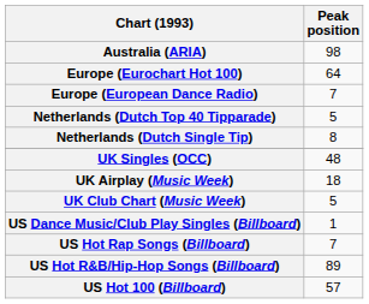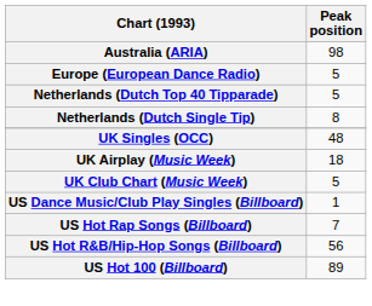 <table class="wikitable sortable plainrowheaders" style="text-align:center">
 <tr>
 <th>Chart (1993)</th>
 <th>Peak<br>position</th>
 </tr>
 <tr>
 <th scope="row">Australia (<a href='#'>ARIA</a>)</th>
 <td>98</td>
 </tr>
 <tr>
-<th scope="row">Europe (<a href='#'>Eurochart Hot 100</a>)</th>
-<td>64</td>
-</tr>
-<tr>
 <th scope="row">Europe (<a href='#'>European Dance Radio</a>)</th>
-<td>7</td>
+<td>5</td>
 </tr>
 <tr>
 <th scope="row">Netherlands (<a href='#'>Dutch Top 40 Tipparade</a>)</th>
 <td>5</td>
 </tr>
 <tr>
 <th scope="row">Netherlands (<a href='#'>Dutch Single Tip</a>)</th>
 <td>8</td>
 </tr>
 <tr>
 </tr>
 <tr>
 </tr>
 <tr>
 <th scope="row"><a href='#'>UK Singles</a> (<a href='#'>OCC</a>)</th>
 <td>48</td>
 </tr>
 <tr>
 <th scope="row">UK Airplay (<em><a href='#'>Music Week</a></em>)</th>
 <td>18</td>
 </tr>
 <tr>
 <th scope="row"><a href='#'>UK Club Chart</a> (<em><a href='#'>Music Week</a></em>)</th>
 <td>5</td>
 </tr>
 <tr>
 <th scope="row">US <a href='#'>Dance Music/Club Play Singles</a> (<em><a href='#'>Billboard</a></em>)</th>
 <td>1</td>
 </tr>
 <tr>
 <th scope="row">US <a href='#'>Hot Rap Songs</a> (<em><a href='#'>Billboard</a></em>)</th>
 <td>7</td>
 </tr>
 <tr>
 <th scope="row">US <a href='#'>Hot R&B/Hip-Hop Songs</a> (<em><a href='#'>Billboard</a></em>)</th>
-<td>89</td>
+<td>56</td>
 </tr>
 <tr>
 <th scope="row">US <a href='#'>Hot 100</a> (<em><a href='#'>Billboard</a></em>)</th>
-<td>57</td>
+<td>89</td>
 </tr>
 </table>
